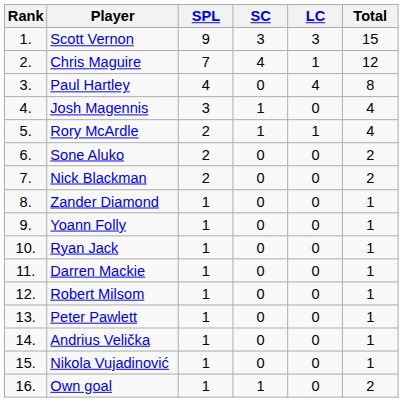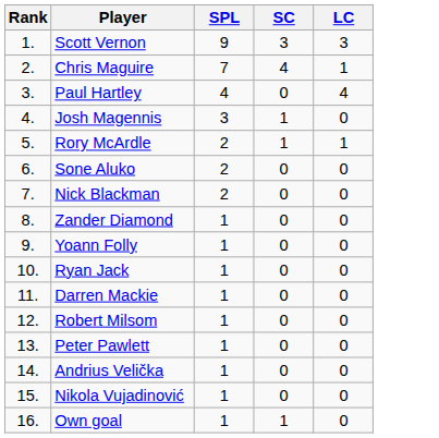 <table class="wikitable sortable" style="text-align:center; margin: 1em 1em 1em 0; background: #f9f9f9; border: 1px #aaa solid; border-collapse: collapse; font-size: 95%;">
 <tr>
 <th width=20>Rank</th>
 <th width=130>Player</th>
 <th width=50><a href='#'>SPL</a></th>
 <th width=50><a href='#'>SC</a></th>
 <th width=50><a href='#'>LC</a></th>
-<th width=50>Total</th>
 </tr>
 <tr>
 <td>1.</td>
 <td align=left> <a href='#'>Scott Vernon</a></td>
 <td>9</td>
 <td>3</td>
 <td>3</td>
-<td>15</td>
 </tr>
 <tr>
 <td>2.</td>
 <td align=left> <a href='#'>Chris Maguire</a></td>
 <td>7</td>
 <td>4</td>
 <td>1</td>
-<td>12</td>
 </tr>
 <tr>
 <td>3.</td>
 <td align=left> <a href='#'>Paul Hartley</a></td>
 <td>4</td>
 <td>0</td>
 <td>4</td>
-<td>8</td>
 </tr>
 <tr>
 <td>4.</td>
 <td align=left> <a href='#'>Josh Magennis</a></td>
 <td>3</td>
 <td>1</td>
 <td>0</td>
-<td>4</td>
 </tr>
 <tr>
 <td>5.</td>
 <td align=left> <a href='#'>Rory McArdle</a></td>
 <td>2</td>
 <td>1</td>
 <td>1</td>
-<td>4</td>
 </tr>
 <tr>
 <td>6.</td>
 <td align=left> <a href='#'>Sone Aluko</a></td>
 <td>2</td>
 <td>0</td>
 <td>0</td>
-<td>2</td>
 </tr>
 <tr>
 <td>7.</td>
 <td align=left> <a href='#'>Nick Blackman</a></td>
 <td>2</td>
 <td>0</td>
 <td>0</td>
-<td>2</td>
 </tr>
 <tr>
 <td>8.</td>
 <td align=left> <a href='#'>Zander Diamond</a></td>
 <td>1</td>
 <td>0</td>
 <td>0</td>
-<td>1</td>
 </tr>
 <tr>
 <td>9.</td>
 <td align=left> <a href='#'>Yoann Folly</a></td>
 <td>1</td>
 <td>0</td>
 <td>0</td>
-<td>1</td>
 </tr>
 <tr>
 <td>10.</td>
 <td align=left> <a href='#'>Ryan Jack</a></td>
 <td>1</td>
 <td>0</td>
 <td>0</td>
-<td>1</td>
 </tr>
 <tr>
 <td>11.</td>
 <td align=left> <a href='#'>Darren Mackie</a></td>
 <td>1</td>
 <td>0</td>
 <td>0</td>
-<td>1</td>
 </tr>
 <tr>
 <td>12.</td>
 <td align=left> <a href='#'>Robert Milsom</a></td>
 <td>1</td>
 <td>0</td>
 <td>0</td>
-<td>1</td>
 </tr>
 <tr>
 <td>13.</td>
 <td align=left> <a href='#'>Peter Pawlett</a></td>
 <td>1</td>
 <td>0</td>
 <td>0</td>
-<td>1</td>
 </tr>
 <tr>
 <td>14.</td>
 <td align=left> <a href='#'>Andrius Velička</a></td>
 <td>1</td>
 <td>0</td>
 <td>0</td>
-<td>1</td>
 </tr>
 <tr>
 <td>15.</td>
 <td align=left> <a href='#'>Nikola Vujadinović</a></td>
 <td>1</td>
 <td>0</td>
 <td>0</td>
-<td>1</td>
 </tr>
 <tr>
 <td>16.</td>
 <td align=left><a href='#'>Own goal</a></td>
 <td>1</td>
 <td>1</td>
 <td>0</td>
-<td>2</td>
 </tr>
 </table>
